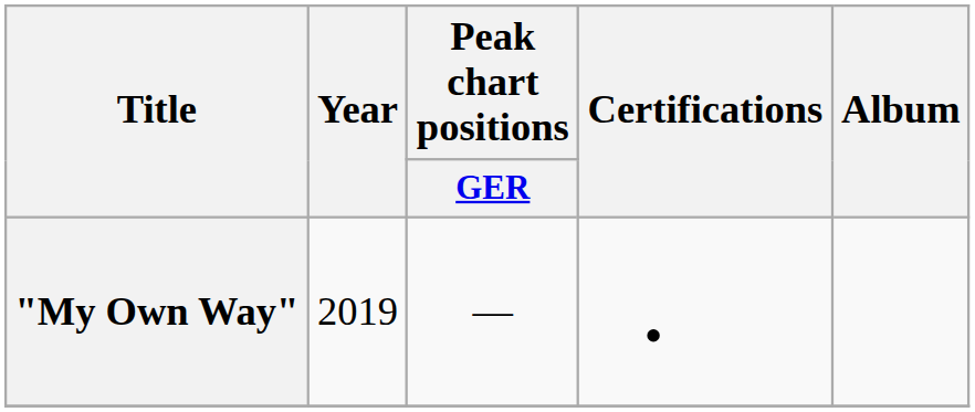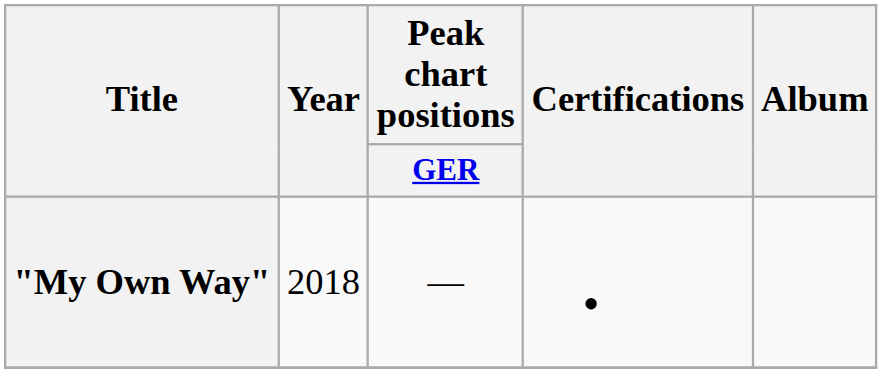 <table class="wikitable plainrowheaders" style="text-align:center;">
 <tr>
 <th scope="col" rowspan="2">Title</th>
 <th scope="col" rowspan="2">Year</th>
 <th scope="col">Peak chart positions</th>
 <th scope="col" rowspan="2">Certifications</th>
 <th scope="col" rowspan="2">Album</th>
 </tr>
 <tr>
 <th scope="col" style="width:3em;font-size:85%;"><a href='#'>GER</a><br></th>
 </tr>
 <tr>
 <th scope="row">"My Own Way"</th>
-<td>2019</td>
+<td>2018</td>
 <td>—</td>
 <td><br><ul><li></li></ul></td>
 <td></td>
 </tr>
 <tr>
 </tr>
 </table>
